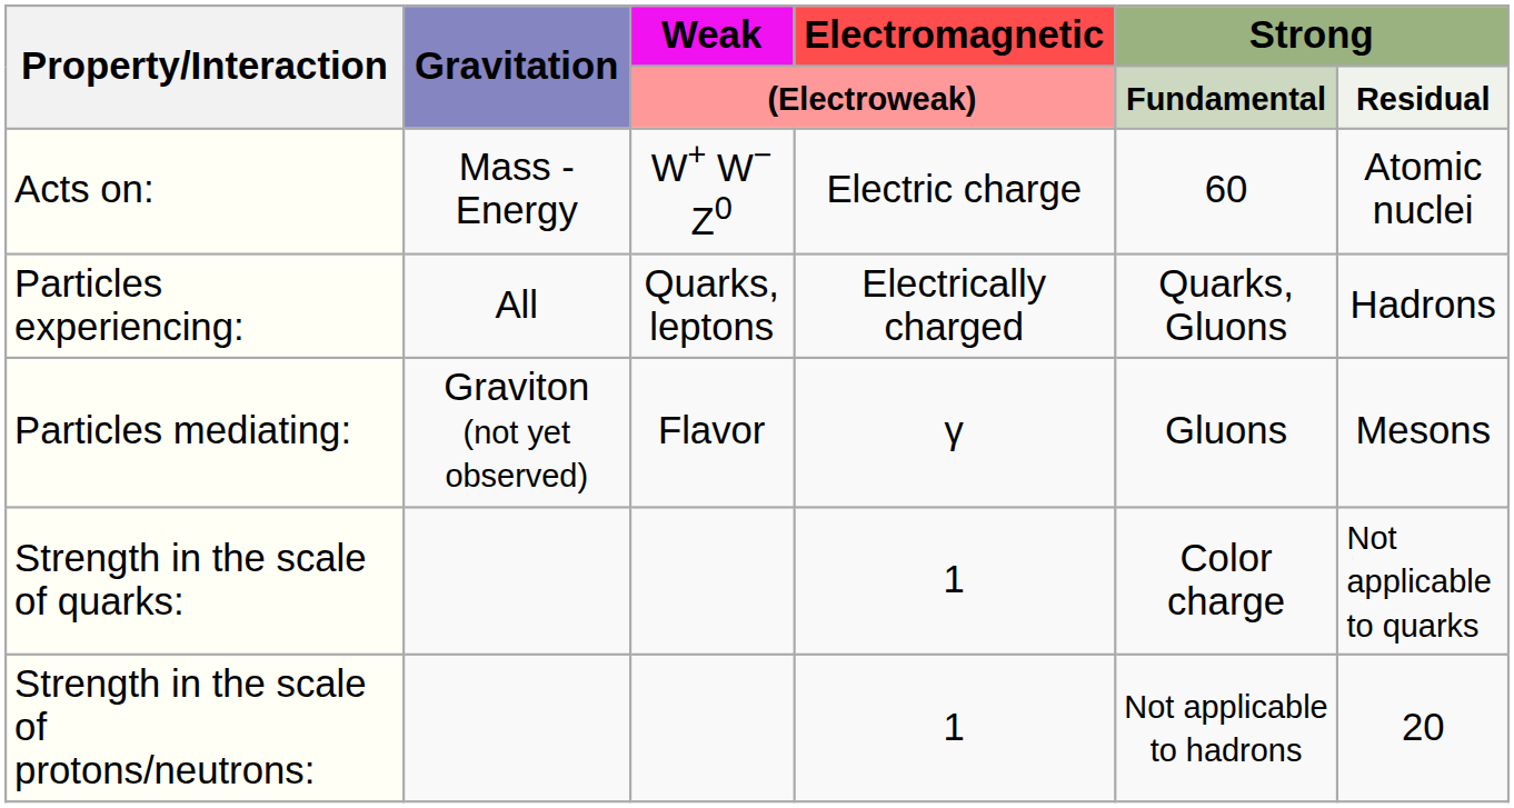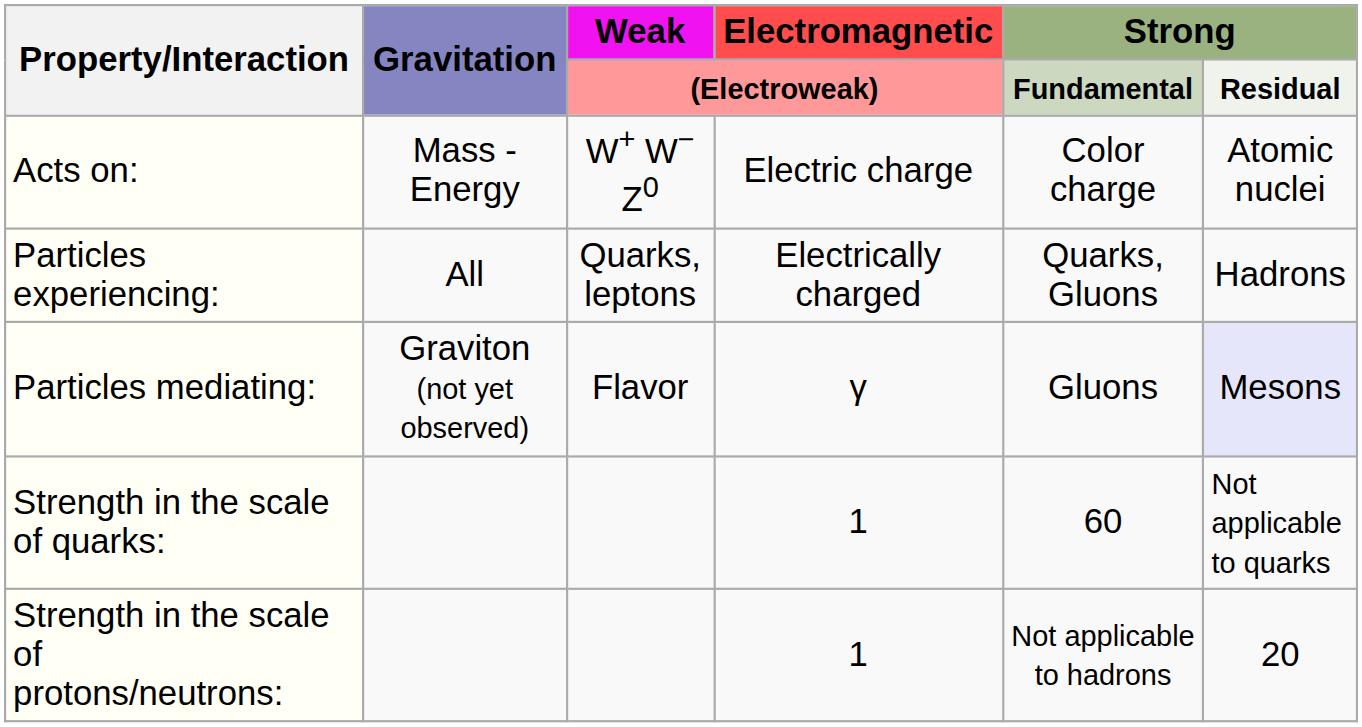 <table class="wikitable" style="margin: 1em auto 1em auto;">
 <tr>
 <th rowspan="2" style="text-align: center;">Property/Interaction</th>
 <th rowspan="2" style="text-align: center;background-color:#8585C2">Gravitation</th>
 <th style="background-color:#F012F0">Weak</th>
 <th style="background-color:#FF4D4D">Electromagnetic</th>
 <th colspan="2" style="text-align: center;background-color:#99B280">Strong</th>
 </tr>
 <tr>
 <th colspan="2" style="text-align: center;background-color:#FF9999"><small>(Electroweak)</small></th>
 <th style="background-color:#CCD8C0"><small>Fundamental</small></th>
 <th style="background-color:#F0F3EC"><small>Residual</small></th>
 </tr>
 <tr>
 <td style="background-color:#FFFFF6">Acts on:</td>
 <td align="center">Mass - Energy</td>
 <td align="center">W<sup>+</sup> W<sup>−</sup> Z<sup>0</sup></td>
 <td align="center">Electric charge</td>
-<td align="center">60</td>
+<td align="center">Color charge</td>
 <td align="center">Atomic nuclei</td>
 </tr>
 <tr>
 <td style="background-color:#FFFFF6">Particles experiencing:</td>
 <td align="center">All</td>
 <td align="center">Quarks, leptons</td>
 <td align="center">Electrically charged</td>
 <td align="center">Quarks, Gluons</td>
 <td align="center">Hadrons</td>
 </tr>
 <tr>
 <td style="background-color:#FFFFF6">Particles mediating:</td>
 <td align="center">Graviton <br><small>(not yet observed)</small></td>
 <td align="center">Flavor</td>
 <td align="center">γ</td>
 <td align="center">Gluons</td>
-<td align="center">Mesons</td>
+<td align="center" style="background: lavender;">Mesons</td>
 </tr>
 <tr>
 <td style="background-color:#FFFFF6">Strength in the scale of quarks:</td>
 <td align="center"></td>
 <td align="center"></td>
 <td align="center">1</td>
-<td align="center">Color charge</td>
+<td align="center">60</td>
 <td><small>Not applicable <br>to quarks</small></td>
 </tr>
 <tr>
 <td style="background-color:#FFFFF6">Strength in the scale of <br>protons/neutrons:</td>
 <td align="center"></td>
 <td align="center"></td>
 <td align="center">1</td>
 <td align="center"><small>Not applicable <br>to hadrons</small></td>
 <td align="center">20</td>
 </tr>
 </table>
